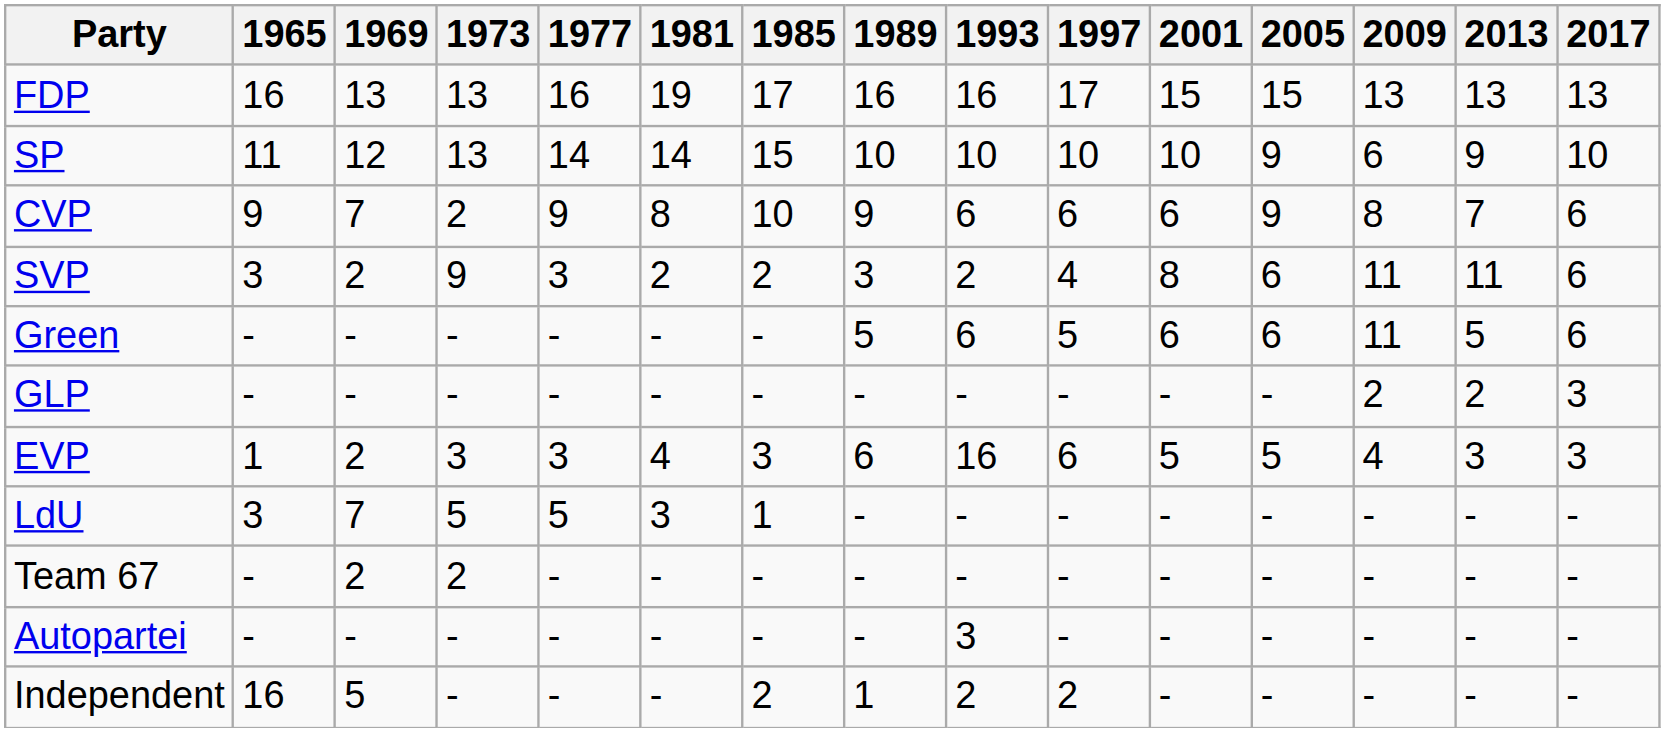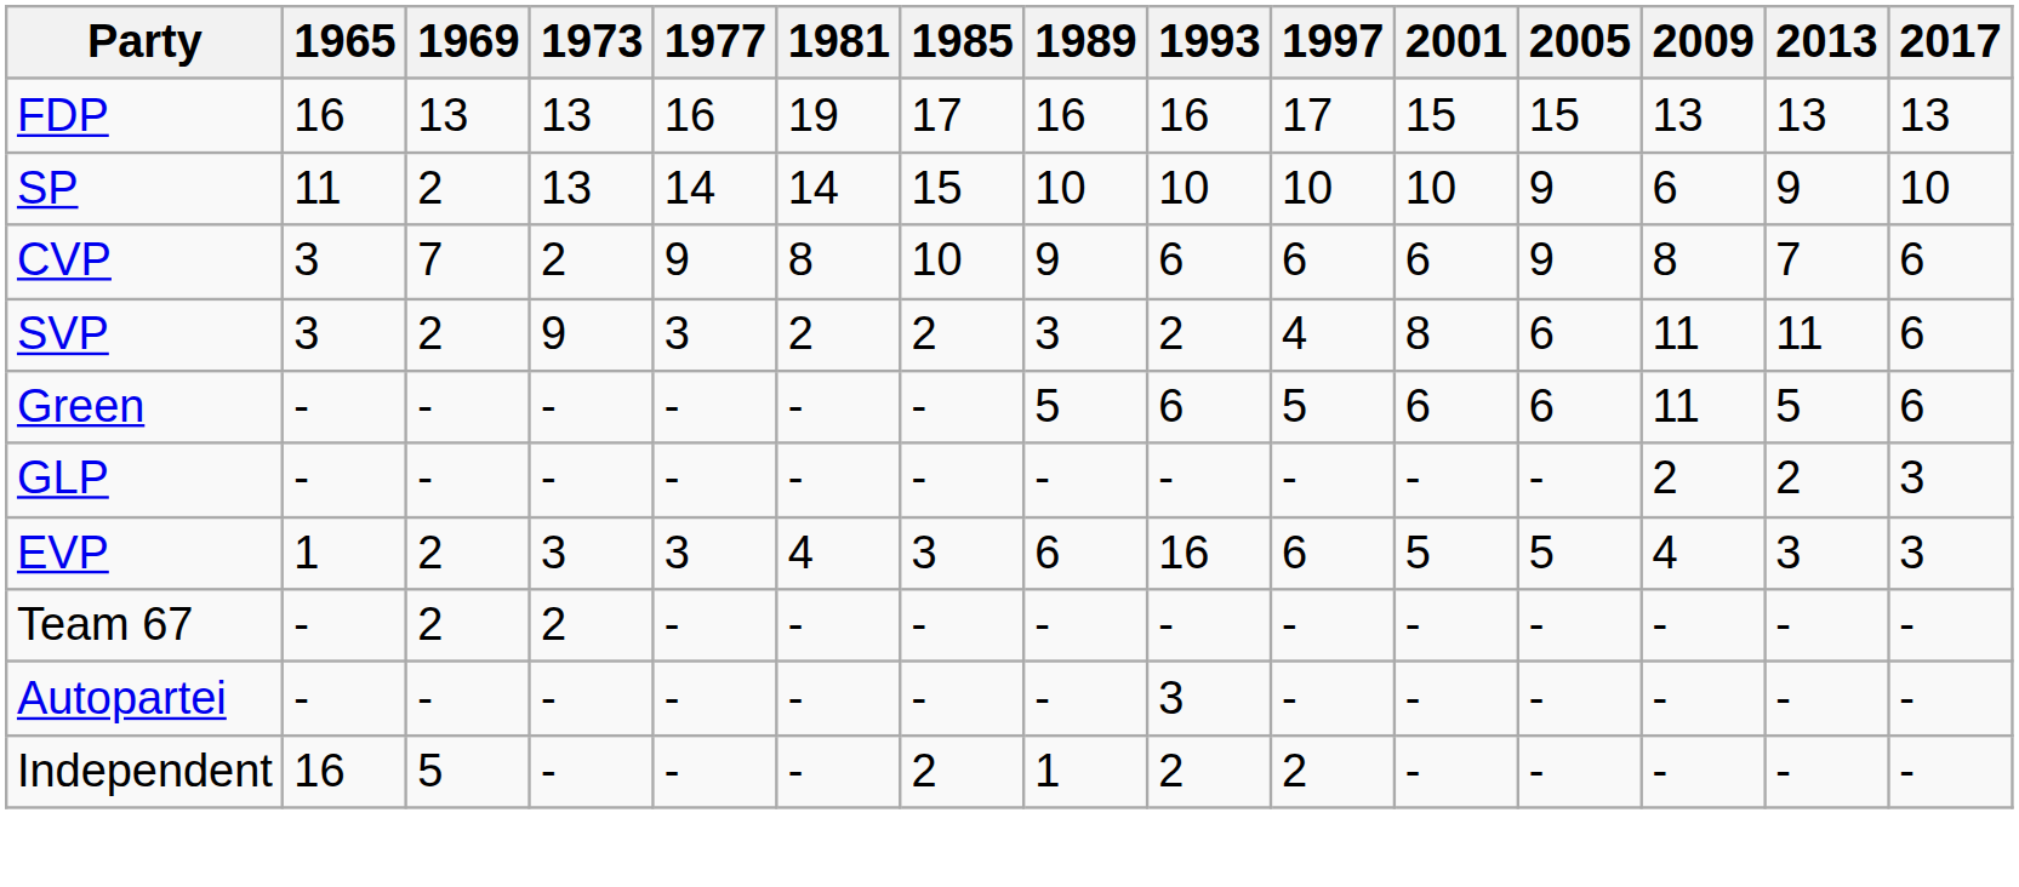 <table class="wikitable">
 <tr>
 <th>Party</th>
 <th>1965</th>
 <th>1969</th>
 <th>1973</th>
 <th>1977</th>
 <th>1981</th>
 <th>1985</th>
 <th>1989</th>
 <th>1993</th>
 <th>1997</th>
 <th>2001</th>
 <th>2005</th>
 <th>2009</th>
 <th>2013</th>
 <th>2017</th>
 </tr>
 <tr>
 <td><a href='#'>FDP</a></td>
 <td>16</td>
 <td>13</td>
 <td>13</td>
 <td>16</td>
 <td>19</td>
 <td>17</td>
 <td>16</td>
 <td>16</td>
 <td>17</td>
 <td>15</td>
 <td>15</td>
 <td>13</td>
 <td>13</td>
 <td>13</td>
 </tr>
 <tr>
 <td><a href='#'>SP</a></td>
 <td>11</td>
-<td>12</td>
+<td>2</td>
 <td>13</td>
 <td>14</td>
 <td>14</td>
 <td>15</td>
 <td>10</td>
 <td>10</td>
 <td>10</td>
 <td>10</td>
 <td>9</td>
 <td>6</td>
 <td>9</td>
 <td>10</td>
 </tr>
 <tr>
 <td><a href='#'>CVP</a></td>
-<td>9</td>
+<td>3</td>
 <td>7</td>
 <td>2</td>
 <td>9</td>
 <td>8</td>
 <td>10</td>
 <td>9</td>
 <td>6</td>
 <td>6</td>
 <td>6</td>
 <td>9</td>
 <td>8</td>
 <td>7</td>
 <td>6</td>
 </tr>
 <tr>
 <td><a href='#'>SVP</a></td>
 <td>3</td>
 <td>2</td>
 <td>9</td>
 <td>3</td>
 <td>2</td>
 <td>2</td>
 <td>3</td>
 <td>2</td>
 <td>4</td>
 <td>8</td>
 <td>6</td>
 <td>11</td>
 <td>11</td>
 <td>6</td>
 </tr>
 <tr>
 <td><a href='#'>Green</a></td>
 <td>-</td>
 <td>-</td>
 <td>-</td>
 <td>-</td>
 <td>-</td>
 <td>-</td>
 <td>5</td>
 <td>6</td>
 <td>5</td>
 <td>6</td>
 <td>6</td>
 <td>11</td>
 <td>5</td>
 <td>6</td>
 </tr>
 <tr>
 <td><a href='#'>GLP</a></td>
 <td>-</td>
 <td>-</td>
 <td>-</td>
 <td>-</td>
 <td>-</td>
 <td>-</td>
 <td>-</td>
 <td>-</td>
 <td>-</td>
 <td>-</td>
 <td>-</td>
 <td>2</td>
 <td>2</td>
 <td>3</td>
 </tr>
 <tr>
 <td><a href='#'>EVP</a></td>
 <td>1</td>
 <td>2</td>
 <td>3</td>
 <td>3</td>
 <td>4</td>
 <td>3</td>
 <td>6</td>
 <td>16</td>
 <td>6</td>
 <td>5</td>
 <td>5</td>
 <td>4</td>
 <td>3</td>
 <td>3</td>
 </tr>
 <tr>
-<td><a href='#'>LdU</a></td>
-<td>3</td>
-<td>7</td>
-<td>5</td>
-<td>5</td>
-<td>3</td>
-<td>1</td>
-<td>-</td>
-<td>-</td>
-<td>-</td>
-<td>-</td>
-<td>-</td>
-<td>-</td>
-<td>-</td>
-<td>-</td>
-</tr>
-<tr>
 <td>Team 67</td>
 <td>-</td>
 <td>2</td>
 <td>2</td>
 <td>-</td>
 <td>-</td>
 <td>-</td>
 <td>-</td>
 <td>-</td>
 <td>-</td>
 <td>-</td>
 <td>-</td>
 <td>-</td>
 <td>-</td>
 <td>-</td>
 </tr>
 <tr>
 <td><a href='#'>Autopartei</a></td>
 <td>-</td>
 <td>-</td>
 <td>-</td>
 <td>-</td>
 <td>-</td>
 <td>-</td>
 <td>-</td>
 <td>3</td>
 <td>-</td>
 <td>-</td>
 <td>-</td>
 <td>-</td>
 <td>-</td>
 <td>-</td>
 </tr>
 <tr>
 <td>Independent</td>
 <td>16</td>
 <td>5</td>
 <td>-</td>
 <td>-</td>
 <td>-</td>
 <td>2</td>
 <td>1</td>
 <td>2</td>
 <td>2</td>
 <td>-</td>
 <td>-</td>
 <td>-</td>
 <td>-</td>
 <td>-</td>
 </tr>
 </table>
